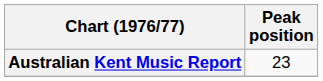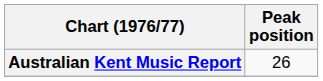 <table class="wikitable sortable plainrowheaders">
 <tr>
 <th scope="col">Chart (1976/77)</th>
 <th scope="col">Peak<br>position</th>
 </tr>
 <tr>
 <th scope="row">Australian <a href='#'>Kent Music Report</a></th>
-<td style="text-align:center;">23</td>
+<td style="text-align:center;">26</td>
 </tr>
 <tr>
 </tr>
 </table>
